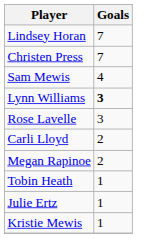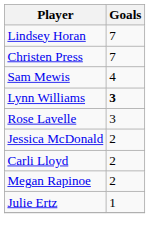 <table class="wikitable sortable" style="text-align: left;">
 <tr>
 <th>Player</th>
 <th>Goals</th>
 </tr>
 <tr>
 <td><a href='#'>Lindsey Horan</a></td>
 <td>7</td>
 </tr>
 <tr>
 <td><a href='#'>Christen Press</a></td>
 <td>7</td>
 </tr>
 <tr>
 <td><a href='#'>Sam Mewis</a></td>
 <td>4</td>
 </tr>
 <tr>
 <td><a href='#'>Lynn Williams</a></td>
 <td><strong>3</strong></td>
 </tr>
 <tr>
 <td><a href='#'>Rose Lavelle</a></td>
 <td>3</td>
 </tr>
 <tr>
+<td><a href='#'>Jessica McDonald</a></td>
+<td>2</td>
+</tr>
+<tr>
 <td><a href='#'>Carli Lloyd</a></td>
 <td>2</td>
 </tr>
 <tr>
 <td><a href='#'>Megan Rapinoe</a></td>
 <td>2</td>
 </tr>
 <tr>
-<td><a href='#'>Tobin Heath</a></td>
-<td>1</td>
-</tr>
-<tr>
 <td><a href='#'>Julie Ertz</a></td>
-<td>1</td>
-</tr>
-<tr>
-<td><a href='#'>Kristie Mewis</a></td>
 <td>1</td>
 </tr>
 <tr>
 </tr>
 </table>
